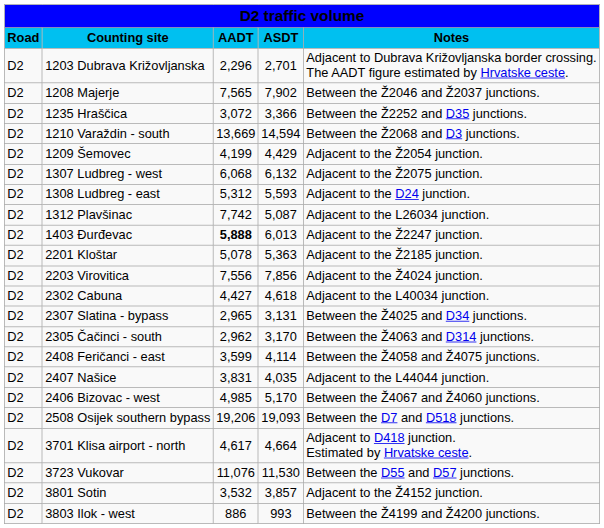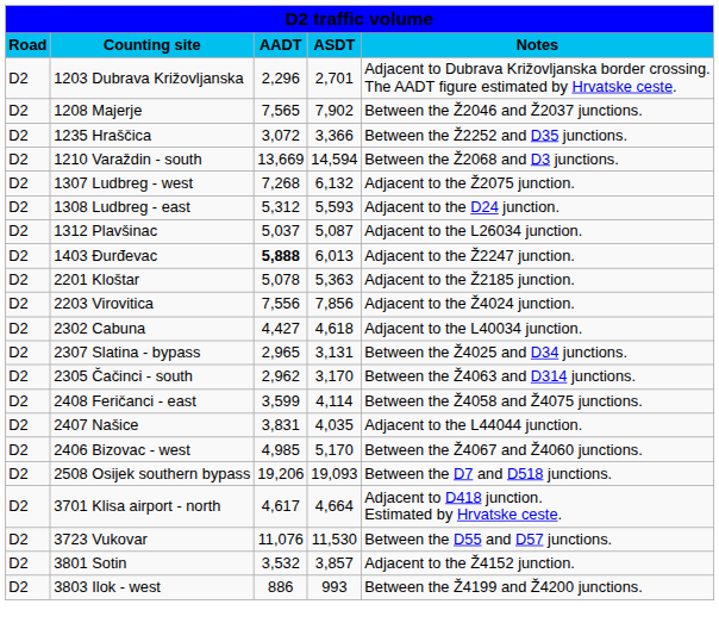 <table class="wikitable">
 <tr>
 <td colspan=5 bgcolor=blue align=center style=margin-top:15><span><big><strong>D2 traffic volume</strong></big></span></td>
 </tr>
 <tr>
 <td align=center bgcolor=00c0f0><strong>Road</strong></td>
 <td align=center bgcolor=00c0f0><strong>Counting site</strong></td>
 <td align=center bgcolor=00c0f0><strong>AADT</strong></td>
 <td align=center bgcolor=00c0f0><strong>ASDT</strong></td>
 <td align=center bgcolor=00c0f0><strong>Notes</strong></td>
 </tr>
 <tr>
 <td> D2</td>
 <td>1203 Dubrava Križovljanska</td>
 <td align=center>2,296</td>
 <td align=center>2,701</td>
 <td>Adjacent to Dubrava Križovljanska border crossing.<br>The AADT figure estimated by <a href='#'>Hrvatske ceste</a>.</td>
 </tr>
 <tr>
 <td> D2</td>
 <td>1208 Majerje</td>
 <td align=center>7,565</td>
 <td align=center>7,902</td>
 <td>Between the Ž2046 and Ž2037 junctions.</td>
 </tr>
 <tr>
 <td> D2</td>
 <td>1235 Hraščica</td>
 <td align=center>3,072</td>
 <td align=center>3,366</td>
 <td>Between the Ž2252 and <a href='#'>D35</a> junctions.</td>
 </tr>
 <tr>
 <td> D2</td>
 <td>1210 Varaždin - south</td>
 <td align=center>13,669</td>
 <td align=center>14,594</td>
 <td>Between the Ž2068 and <a href='#'>D3</a> junctions.</td>
 </tr>
 <tr>
 <td> D2</td>
-<td>1209 Šemovec</td>
-<td align=center>4,199</td>
-<td align=center>4,429</td>
-<td>Adjacent to the Ž2054 junction.</td>
-</tr>
-<tr>
-<td> D2</td>
 <td>1307 Ludbreg - west</td>
-<td align=center>6,068</td>
+<td align=center>7,268</td>
 <td align=center>6,132</td>
 <td>Adjacent to the Ž2075 junction.</td>
 </tr>
 <tr>
 <td> D2</td>
 <td>1308 Ludbreg - east</td>
 <td align=center>5,312</td>
 <td align=center>5,593</td>
 <td>Adjacent to the <a href='#'>D24</a> junction.</td>
 </tr>
 <tr>
 <td> D2</td>
 <td>1312 Plavšinac</td>
-<td align=center>7,742</td>
+<td align=center>5,037</td>
 <td align=center>5,087</td>
 <td>Adjacent to the L26034 junction.</td>
 </tr>
 <tr>
 <td> D2</td>
 <td>1403 Đurđevac</td>
 <td align=center><strong>5,888</strong></td>
 <td align=center>6,013</td>
 <td>Adjacent to the Ž2247 junction.</td>
 </tr>
 <tr>
 <td> D2</td>
 <td>2201 Kloštar</td>
 <td align=center>5,078</td>
 <td align=center>5,363</td>
 <td>Adjacent to the Ž2185 junction.</td>
 </tr>
 <tr>
 <td> D2</td>
 <td>2203 Virovitica</td>
 <td align=center>7,556</td>
 <td align=center>7,856</td>
 <td>Adjacent to the Ž4024 junction.</td>
 </tr>
 <tr>
 <td> D2</td>
 <td>2302 Cabuna</td>
 <td align=center>4,427</td>
 <td align=center>4,618</td>
 <td>Adjacent to the L40034 junction.</td>
 </tr>
 <tr>
 <td> D2</td>
 <td>2307 Slatina - bypass</td>
 <td align=center>2,965</td>
 <td align=center>3,131</td>
 <td>Between the Ž4025 and <a href='#'>D34</a>  junctions.</td>
 </tr>
 <tr>
 <td> D2</td>
 <td>2305 Čačinci - south</td>
 <td align=center>2,962</td>
 <td align=center>3,170</td>
 <td>Between the Ž4063 and <a href='#'>D314</a> junctions.</td>
 </tr>
 <tr>
 <td> D2</td>
 <td>2408 Feričanci - east</td>
 <td align=center>3,599</td>
 <td align=center>4,114</td>
 <td>Between the Ž4058 and Ž4075 junctions.</td>
 </tr>
 <tr>
 <td> D2</td>
 <td>2407 Našice</td>
 <td align=center>3,831</td>
 <td align=center>4,035</td>
 <td>Adjacent to the L44044 junction.</td>
 </tr>
 <tr>
 <td> D2</td>
 <td>2406 Bizovac - west</td>
 <td align=center>4,985</td>
 <td align=center>5,170</td>
 <td>Between the Ž4067 and Ž4060 junctions.</td>
 </tr>
 <tr>
 <td> D2</td>
 <td>2508 Osijek southern bypass</td>
 <td align=center>19,206</td>
 <td align=center>19,093</td>
 <td>Between the <a href='#'>D7</a> and <a href='#'>D518</a> junctions.</td>
 </tr>
 <tr>
 <td> D2</td>
 <td>3701 Klisa airport - north</td>
 <td align=center>4,617</td>
 <td align=center>4,664</td>
 <td>Adjacent to <a href='#'>D418</a> junction.<br>Estimated by <a href='#'>Hrvatske ceste</a>.</td>
 </tr>
 <tr>
 <td> D2</td>
 <td>3723 Vukovar</td>
 <td align=center>11,076</td>
 <td align=center>11,530</td>
 <td>Between the <a href='#'>D55</a> and <a href='#'>D57</a> junctions.</td>
 </tr>
 <tr>
 <td> D2</td>
 <td>3801 Sotin</td>
 <td align=center>3,532</td>
 <td align=center>3,857</td>
 <td>Adjacent to the Ž4152 junction.</td>
 </tr>
 <tr>
 <td> D2</td>
 <td>3803 Ilok - west</td>
 <td align=center>886</td>
 <td align=center>993</td>
 <td>Between the Ž4199 and Ž4200 junctions.</td>
 </tr>
 </table>
